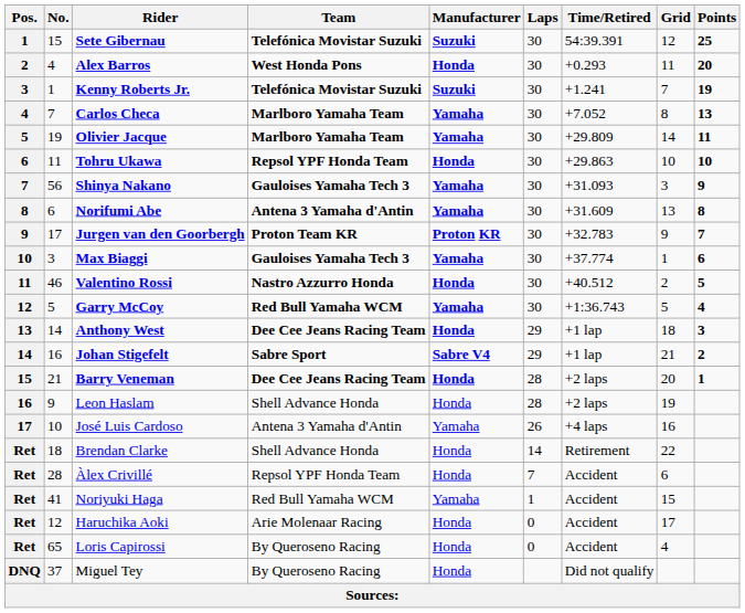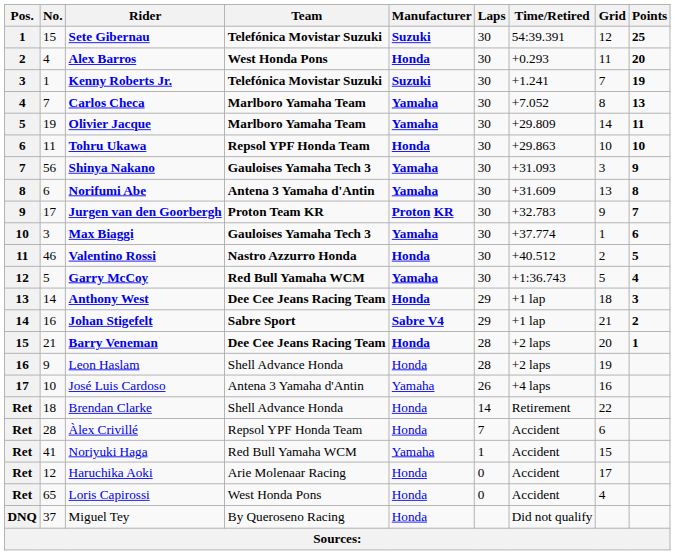 <table class="wikitable" style="font-size: 95%;">
 <tr>
 <th>Pos.</th>
 <th>No.</th>
 <th>Rider</th>
 <th>Team</th>
 <th>Manufacturer</th>
 <th>Laps</th>
 <th>Time/Retired</th>
 <th>Grid</th>
 <th>Points</th>
 </tr>
 <tr>
 <th>1</th>
 <td>15</td>
 <td> <strong><a href='#'>Sete Gibernau</a></strong></td>
 <td><strong>Telefónica Movistar Suzuki</strong></td>
 <td><strong><a href='#'>Suzuki</a></strong></td>
 <td>30</td>
 <td>54:39.391</td>
 <td>12</td>
 <td><strong>25</strong></td>
 </tr>
 <tr>
 <th>2</th>
 <td>4</td>
 <td> <strong><a href='#'>Alex Barros</a></strong></td>
 <td><strong>West Honda Pons</strong></td>
 <td><strong><a href='#'>Honda</a></strong></td>
 <td>30</td>
 <td>+0.293</td>
 <td>11</td>
 <td><strong>20</strong></td>
 </tr>
 <tr>
 <th>3</th>
 <td>1</td>
 <td> <strong><a href='#'>Kenny Roberts Jr.</a></strong></td>
 <td><strong>Telefónica Movistar Suzuki</strong></td>
 <td><strong><a href='#'>Suzuki</a></strong></td>
 <td>30</td>
 <td>+1.241</td>
 <td>7</td>
 <td><strong>19</strong></td>
 </tr>
 <tr>
 <th>4</th>
 <td>7</td>
 <td> <strong><a href='#'>Carlos Checa</a></strong></td>
 <td><strong>Marlboro Yamaha Team</strong></td>
 <td><strong><a href='#'>Yamaha</a></strong></td>
 <td>30</td>
 <td>+7.052</td>
 <td>8</td>
 <td><strong>13</strong></td>
 </tr>
 <tr>
 <th>5</th>
 <td>19</td>
 <td> <strong><a href='#'>Olivier Jacque</a></strong></td>
 <td><strong>Marlboro Yamaha Team</strong></td>
 <td><strong><a href='#'>Yamaha</a></strong></td>
 <td>30</td>
 <td>+29.809</td>
 <td>14</td>
 <td><strong>11</strong></td>
 </tr>
 <tr>
 <th>6</th>
 <td>11</td>
 <td> <strong><a href='#'>Tohru Ukawa</a></strong></td>
 <td><strong>Repsol YPF Honda Team</strong></td>
 <td><strong><a href='#'>Honda</a></strong></td>
 <td>30</td>
 <td>+29.863</td>
 <td>10</td>
 <td><strong>10</strong></td>
 </tr>
 <tr>
 <th>7</th>
 <td>56</td>
 <td> <strong><a href='#'>Shinya Nakano</a></strong></td>
 <td><strong>Gauloises Yamaha Tech 3</strong></td>
 <td><strong><a href='#'>Yamaha</a></strong></td>
 <td>30</td>
 <td>+31.093</td>
 <td>3</td>
 <td><strong>9</strong></td>
 </tr>
 <tr>
 <th>8</th>
 <td>6</td>
 <td> <strong><a href='#'>Norifumi Abe</a></strong></td>
 <td><strong>Antena 3 Yamaha d'Antin</strong></td>
 <td><strong><a href='#'>Yamaha</a></strong></td>
 <td>30</td>
 <td>+31.609</td>
 <td>13</td>
 <td><strong>8</strong></td>
 </tr>
 <tr>
 <th>9</th>
 <td>17</td>
 <td> <strong><a href='#'>Jurgen van den Goorbergh</a></strong></td>
 <td><strong>Proton Team KR</strong></td>
 <td><strong><a href='#'>Proton</a> <a href='#'>KR</a></strong></td>
 <td>30</td>
 <td>+32.783</td>
 <td>9</td>
 <td><strong>7</strong></td>
 </tr>
 <tr>
 <th>10</th>
 <td>3</td>
 <td> <strong><a href='#'>Max Biaggi</a></strong></td>
 <td><strong>Gauloises Yamaha Tech 3</strong></td>
 <td><strong><a href='#'>Yamaha</a></strong></td>
 <td>30</td>
 <td>+37.774</td>
 <td>1</td>
 <td><strong>6</strong></td>
 </tr>
 <tr>
 <th>11</th>
 <td>46</td>
 <td> <strong><a href='#'>Valentino Rossi</a></strong></td>
 <td><strong>Nastro Azzurro Honda</strong></td>
 <td><strong><a href='#'>Honda</a></strong></td>
 <td>30</td>
 <td>+40.512</td>
 <td>2</td>
 <td><strong>5</strong></td>
 </tr>
 <tr>
 <th>12</th>
 <td>5</td>
 <td> <strong><a href='#'>Garry McCoy</a></strong></td>
 <td><strong>Red Bull Yamaha WCM</strong></td>
 <td><strong><a href='#'>Yamaha</a></strong></td>
 <td>30</td>
 <td>+1:36.743</td>
 <td>5</td>
 <td><strong>4</strong></td>
 </tr>
 <tr>
 <th>13</th>
 <td>14</td>
 <td> <strong><a href='#'>Anthony West</a></strong></td>
 <td><strong>Dee Cee Jeans Racing Team</strong></td>
 <td><strong><a href='#'>Honda</a></strong></td>
 <td>29</td>
 <td>+1 lap</td>
 <td>18</td>
 <td><strong>3</strong></td>
 </tr>
 <tr>
 <th>14</th>
 <td>16</td>
 <td> <strong><a href='#'>Johan Stigefelt</a></strong></td>
 <td><strong>Sabre Sport</strong></td>
 <td><strong><a href='#'>Sabre V4</a></strong></td>
 <td>29</td>
 <td>+1 lap</td>
 <td>21</td>
 <td><strong>2</strong></td>
 </tr>
 <tr>
 <th>15</th>
 <td>21</td>
 <td> <strong><a href='#'>Barry Veneman</a></strong></td>
 <td><strong>Dee Cee Jeans Racing Team</strong></td>
 <td><strong><a href='#'>Honda</a></strong></td>
 <td>28</td>
 <td>+2 laps</td>
 <td>20</td>
 <td><strong>1</strong></td>
 </tr>
 <tr>
 <th>16</th>
 <td>9</td>
 <td> <a href='#'>Leon Haslam</a></td>
 <td>Shell Advance Honda</td>
 <td><a href='#'>Honda</a></td>
 <td>28</td>
 <td>+2 laps</td>
 <td>19</td>
 <td></td>
 </tr>
 <tr>
 <th>17</th>
 <td>10</td>
 <td> <a href='#'>José Luis Cardoso</a></td>
 <td>Antena 3 Yamaha d'Antin</td>
 <td><a href='#'>Yamaha</a></td>
 <td>26</td>
 <td>+4 laps</td>
 <td>16</td>
 <td></td>
 </tr>
 <tr>
 <th>Ret</th>
 <td>18</td>
 <td> <a href='#'>Brendan Clarke</a></td>
 <td>Shell Advance Honda</td>
 <td><a href='#'>Honda</a></td>
 <td>14</td>
 <td>Retirement</td>
 <td>22</td>
 <td></td>
 </tr>
 <tr>
 <th>Ret</th>
 <td>28</td>
 <td> <a href='#'>Àlex Crivillé</a></td>
 <td>Repsol YPF Honda Team</td>
 <td><a href='#'>Honda</a></td>
 <td>7</td>
 <td>Accident</td>
 <td>6</td>
 <td></td>
 </tr>
 <tr>
 <th>Ret</th>
 <td>41</td>
 <td> <a href='#'>Noriyuki Haga</a></td>
 <td>Red Bull Yamaha WCM</td>
 <td><a href='#'>Yamaha</a></td>
 <td>1</td>
 <td>Accident</td>
 <td>15</td>
 <td></td>
 </tr>
 <tr>
 <th>Ret</th>
 <td>12</td>
 <td> <a href='#'>Haruchika Aoki</a></td>
 <td>Arie Molenaar Racing</td>
 <td><a href='#'>Honda</a></td>
 <td>0</td>
 <td>Accident</td>
 <td>17</td>
 <td></td>
 </tr>
 <tr>
 <th>Ret</th>
 <td>65</td>
 <td> <a href='#'>Loris Capirossi</a></td>
-<td>By Queroseno Racing</td>
+<td>West Honda Pons</td>
 <td><a href='#'>Honda</a></td>
 <td>0</td>
 <td>Accident</td>
 <td>4</td>
 <td></td>
 </tr>
 <tr>
 <th>DNQ</th>
 <td>37</td>
 <td> Miguel Tey</td>
 <td>By Queroseno Racing</td>
 <td><a href='#'>Honda</a></td>
 <td></td>
 <td>Did not qualify</td>
 <td></td>
 <td></td>
 </tr>
 <tr>
 <th colspan=9>Sources: </th>
 </tr>
 </table>
